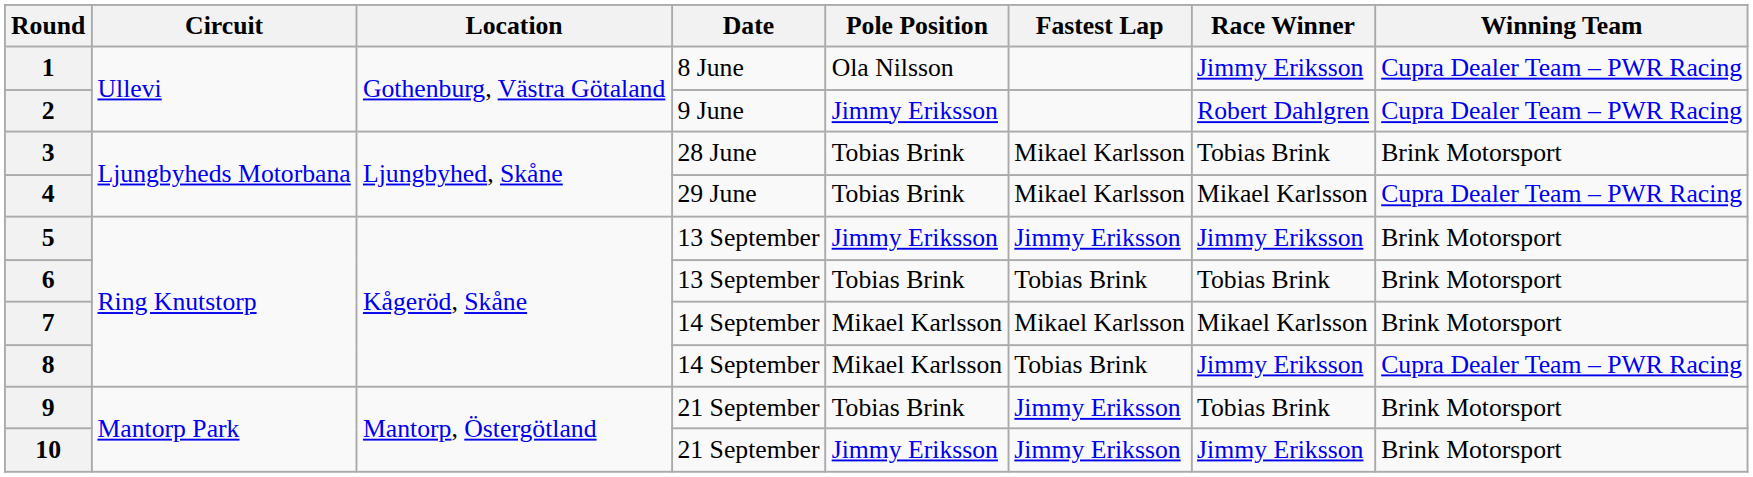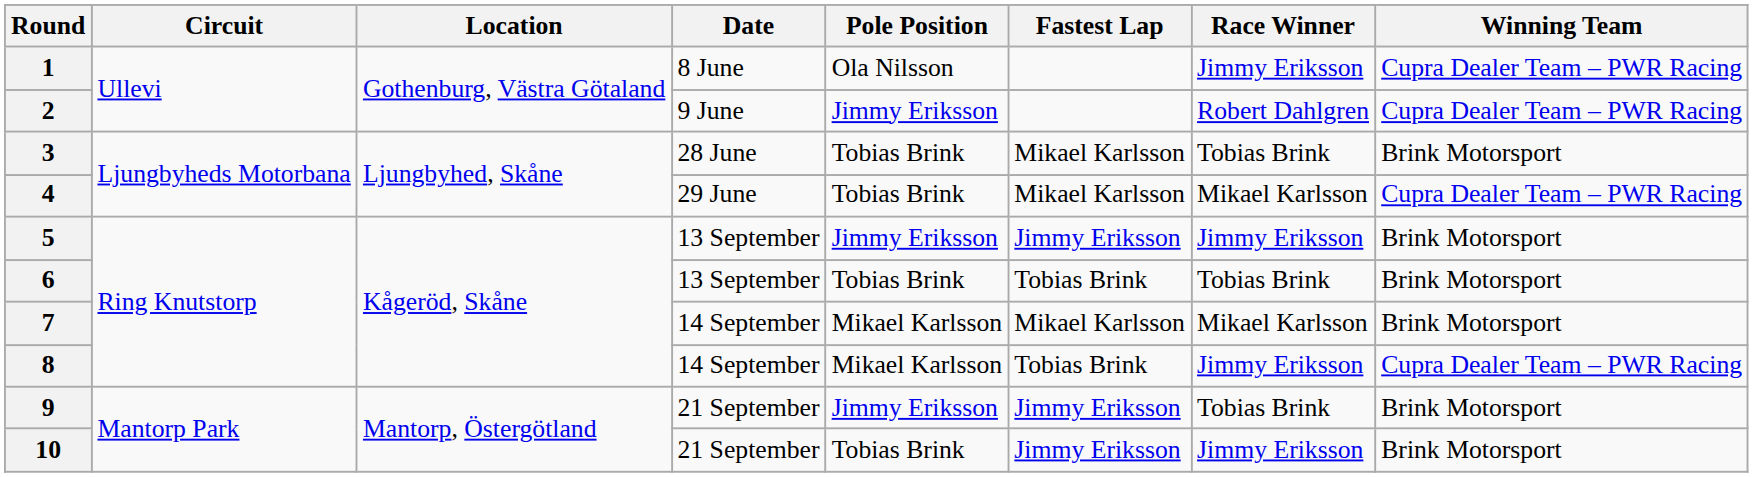 <table class="wikitable" style="font-size: 85%;">
 <tr>
 <th>Round</th>
 <th>Circuit</th>
 <th>Location</th>
 <th>Date</th>
 <th>Pole Position</th>
 <th>Fastest Lap</th>
 <th>Race Winner</th>
 <th>Winning Team</th>
 </tr>
 <tr>
 <th>1</th>
 <td rowspan="2"> <a href='#'>Ullevi</a></td>
 <td rowspan="2"><a href='#'>Gothenburg</a>, <a href='#'>Västra Götaland</a></td>
 <td>8 June</td>
 <td> Ola Nilsson</td>
 <td></td>
 <td> <a href='#'>Jimmy Eriksson</a></td>
 <td> <a href='#'>Cupra Dealer Team – PWR Racing</a></td>
 </tr>
 <tr>
 <th>2</th>
 <td>9 June</td>
 <td> <a href='#'>Jimmy Eriksson</a></td>
 <td></td>
 <td> <a href='#'>Robert Dahlgren</a></td>
 <td> <a href='#'>Cupra Dealer Team – PWR Racing</a></td>
 </tr>
 <tr>
 <th>3</th>
 <td rowspan="2"> <a href='#'>Ljungbyheds Motorbana</a></td>
 <td rowspan="2"><a href='#'>Ljungbyhed</a>, <a href='#'>Skåne</a></td>
 <td>28 June</td>
 <td> Tobias Brink</td>
 <td> Mikael Karlsson</td>
 <td> Tobias Brink</td>
 <td> Brink Motorsport</td>
 </tr>
 <tr>
 <th>4</th>
 <td>29 June</td>
 <td> Tobias Brink</td>
 <td> Mikael Karlsson</td>
 <td> Mikael Karlsson</td>
 <td> <a href='#'>Cupra Dealer Team – PWR Racing</a></td>
 </tr>
 <tr>
 <th>5</th>
 <td rowspan="4"> <a href='#'>Ring Knutstorp</a></td>
 <td rowspan="4"><a href='#'>Kågeröd</a>, <a href='#'>Skåne</a></td>
 <td>13 September</td>
 <td> <a href='#'>Jimmy Eriksson</a></td>
 <td> <a href='#'>Jimmy Eriksson</a></td>
 <td> <a href='#'>Jimmy Eriksson</a></td>
 <td> Brink Motorsport</td>
 </tr>
 <tr>
 <th>6</th>
 <td>13 September</td>
 <td> Tobias Brink</td>
 <td> Tobias Brink</td>
 <td> Tobias Brink</td>
 <td> Brink Motorsport</td>
 </tr>
 <tr>
 <th>7</th>
 <td>14 September</td>
 <td> Mikael Karlsson</td>
 <td> Mikael Karlsson</td>
 <td> Mikael Karlsson</td>
 <td> Brink Motorsport</td>
 </tr>
 <tr>
 <th>8</th>
 <td>14 September</td>
 <td> Mikael Karlsson</td>
 <td> Tobias Brink</td>
 <td> <a href='#'>Jimmy Eriksson</a></td>
 <td> <a href='#'>Cupra Dealer Team – PWR Racing</a></td>
 </tr>
 <tr>
 <th>9</th>
 <td rowspan="2"> <a href='#'>Mantorp Park</a></td>
 <td rowspan="2"><a href='#'>Mantorp</a>, <a href='#'>Östergötland</a></td>
 <td>21 September</td>
-<td> Tobias Brink</td>
+<td> <a href='#'>Jimmy Eriksson</a></td>
 <td> <a href='#'>Jimmy Eriksson</a></td>
 <td> Tobias Brink</td>
 <td> Brink Motorsport</td>
 </tr>
 <tr>
 <th>10</th>
 <td>21 September</td>
-<td> <a href='#'>Jimmy Eriksson</a></td>
+<td> Tobias Brink</td>
 <td> <a href='#'>Jimmy Eriksson</a></td>
 <td> <a href='#'>Jimmy Eriksson</a></td>
 <td> Brink Motorsport</td>
 </tr>
 </table>
